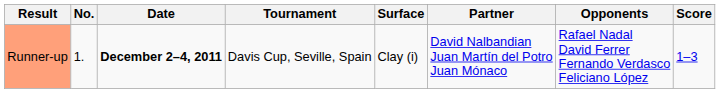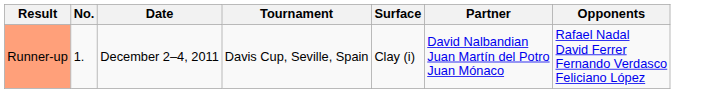 <table class="sortable wikitable">
 <tr>
 <th>Result</th>
 <th>No.</th>
 <th>Date</th>
 <th>Tournament</th>
 <th>Surface</th>
 <th>Partner</th>
 <th>Opponents</th>
-<th>Score</th>
 </tr>
 <tr>
 <td bgcolor=ffa07a>Runner-up</td>
 <td>1.</td>
-<td><strong>December 2–4, 2011</strong></td>
+<td>December 2–4, 2011</td>
 <td>Davis Cup, Seville, Spain</td>
 <td>Clay (i)</td>
 <td> <a href='#'>David Nalbandian</a><br> <a href='#'>Juan Martín del Potro</a><br> <a href='#'>Juan Mónaco</a></td>
 <td> <a href='#'>Rafael Nadal</a> <br>  <a href='#'>David Ferrer</a><br>  <a href='#'>Fernando Verdasco</a><br> <a href='#'>Feliciano López</a></td>
-<td><a href='#'>1–3</a></td>
 </tr>
 </table>
